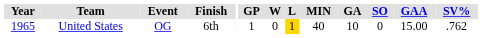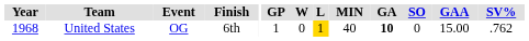 <table border="0" cellpadding="1" cellspacing="0" ID="Table3" style="text-align:center; width:50%">
 <tr bgcolor="#e0e0e0">
 <th>Year</th>
 <th>Team</th>
 <th>Event</th>
 <th>Finish</th>
 <th rowspan="102" bgcolor="#ffffff"></th>
 <th>GP</th>
 <th>W</th>
 <th>L</th>
 <th>MIN</th>
 <th>GA</th>
 <th><a href='#'>SO</a></th>
 <th><a href='#'>GAA</a></th>
 <th><a href='#'>SV%</a></th>
 </tr>
 <tr>
-<td><a href='#'>1965</a></td>
+<td><a href='#'>1968</a></td>
 <td><a href='#'>United States</a></td>
 <td><a href='#'>OG</a></td>
 <td>6th</td>
 <td>1</td>
 <td>0</td>
 <td style="background: gold;">1</td>
 <td>40</td>
-<td>10</td>
+<td><strong>10</strong></td>
 <td>0</td>
 <td>15.00</td>
 <td>.762</td>
 </tr>
 </table>
